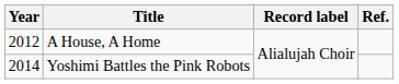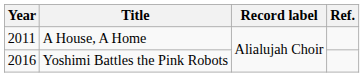 <table class="wikitable">
 <tr>
 <th>Year</th>
 <th>Title</th>
 <th>Record label</th>
 <th>Ref.</th>
 </tr>
 <tr>
-<td>2012</td>
+<td>2011</td>
 <td>A House, A Home</td>
 <td rowspan="2">Alialujah Choir</td>
 <td></td>
 </tr>
 <tr>
-<td>2014</td>
+<td>2016</td>
 <td>Yoshimi Battles the Pink Robots</td>
 <td></td>
 </tr>
 </table>
